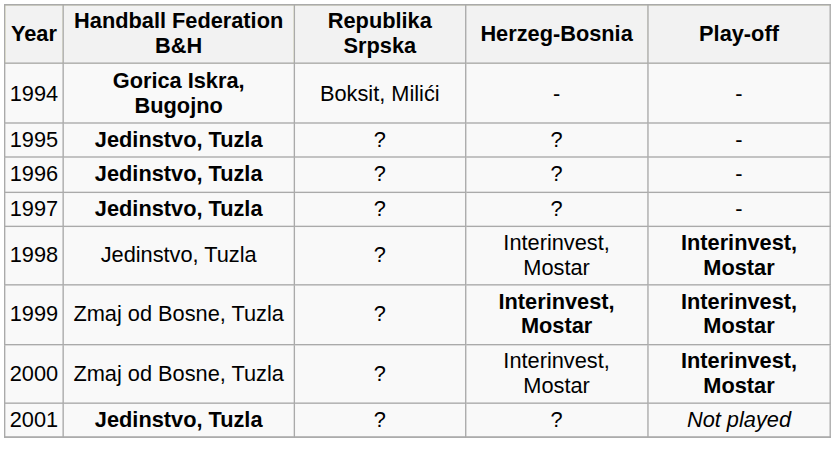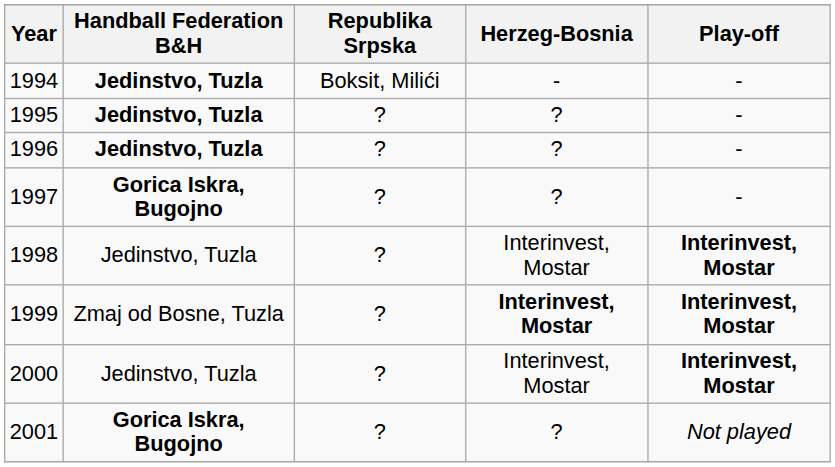 <table class="wikitable" style="text-align:center;">
 <tr>
 </tr>
 <tr style="background-color:#FFFF99;">
 <th>Year</th>
 <th>Handball Federation B&H</th>
 <th>Republika Srpska</th>
 <th>Herzeg-Bosnia</th>
 <th>Play-off</th>
 </tr>
 <tr>
 <td>1994</td>
-<td><strong>Gorica Iskra, Bugojno</strong></td>
+<td><strong>Jedinstvo, Tuzla</strong></td>
 <td>Boksit, Milići</td>
 <td>-</td>
 <td>-</td>
 </tr>
 <tr>
 <td>1995</td>
 <td><strong>Jedinstvo, Tuzla</strong></td>
 <td>?</td>
 <td>?</td>
 <td>-</td>
 </tr>
 <tr>
 <td>1996</td>
 <td><strong>Jedinstvo, Tuzla</strong></td>
 <td>?</td>
 <td>?</td>
 <td>-</td>
 </tr>
 <tr>
 <td>1997</td>
-<td><strong>Jedinstvo, Tuzla</strong></td>
+<td><strong>Gorica Iskra, Bugojno</strong></td>
 <td>?</td>
 <td>?</td>
 <td>-</td>
 </tr>
 <tr>
 <td>1998</td>
 <td>Jedinstvo, Tuzla</td>
 <td>?</td>
 <td>Interinvest, Mostar</td>
 <td><strong>Interinvest, Mostar</strong></td>
 </tr>
 <tr>
 <td>1999</td>
 <td>Zmaj od Bosne, Tuzla</td>
 <td>?</td>
 <td><strong>Interinvest, Mostar</strong></td>
 <td><strong>Interinvest, Mostar</strong></td>
 </tr>
 <tr>
 <td>2000</td>
-<td>Zmaj od Bosne, Tuzla</td>
+<td>Jedinstvo, Tuzla</td>
 <td>?</td>
 <td>Interinvest, Mostar</td>
 <td><strong>Interinvest, Mostar</strong></td>
 </tr>
 <tr>
 <td>2001</td>
-<td><strong>Jedinstvo, Tuzla</strong></td>
+<td><strong>Gorica Iskra, Bugojno</strong></td>
 <td>?</td>
 <td>?</td>
 <td><em>Not played</em></td>
 </tr>
 <tr>
 </tr>
 </table>
